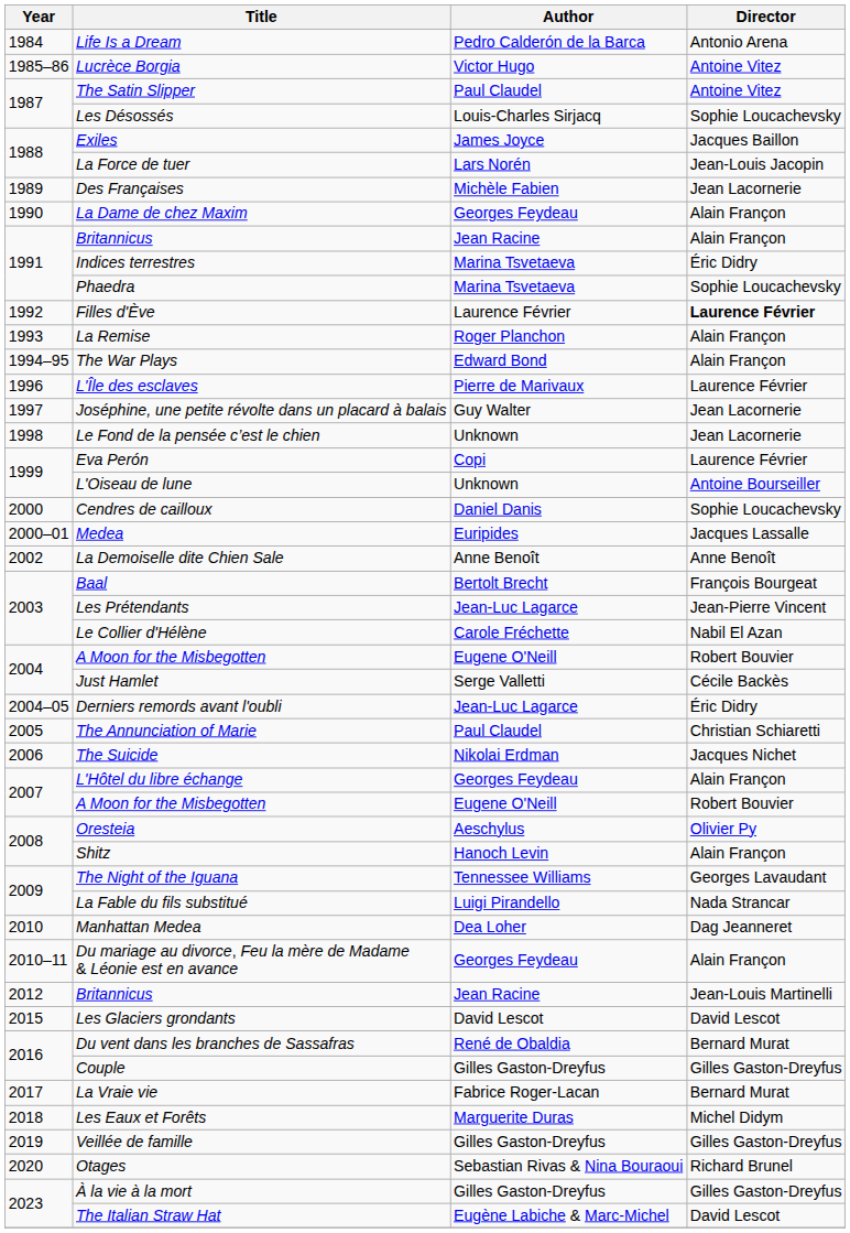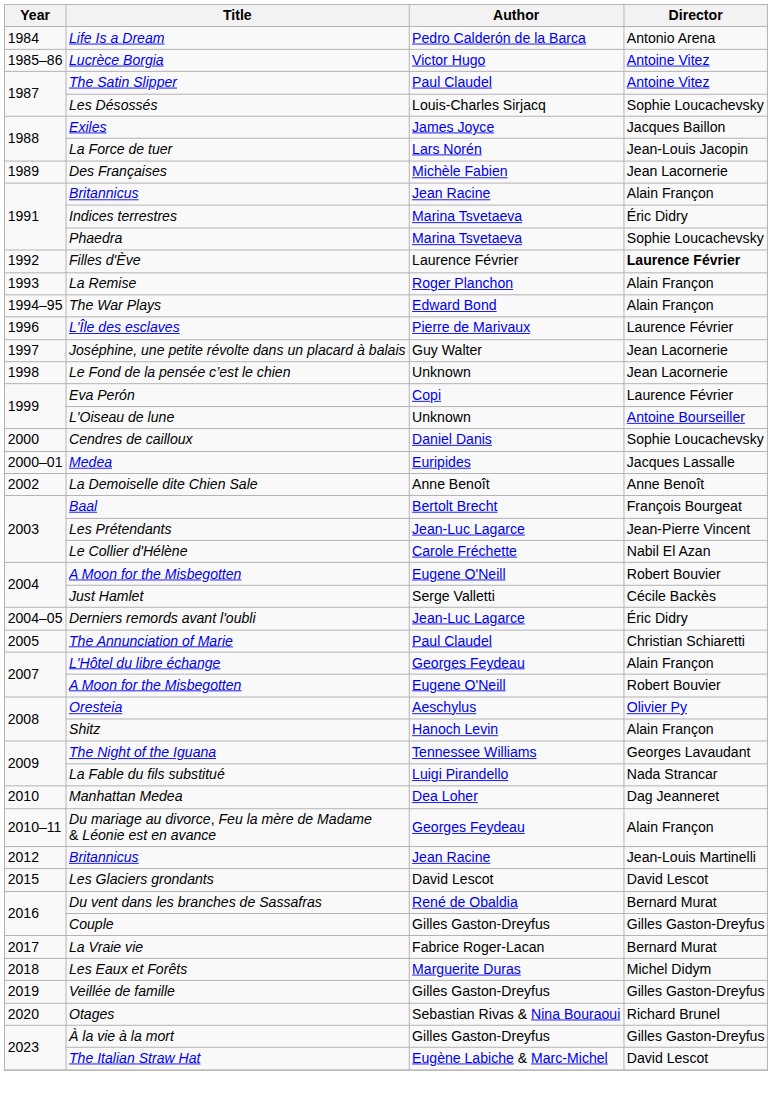 <table class="wikitable">
 <tr>
 <th>Year</th>
 <th>Title</th>
 <th>Author</th>
 <th>Director</th>
 </tr>
 <tr>
 <td>1984</td>
 <td><em><a href='#'>Life Is a Dream</a></em></td>
 <td><a href='#'>Pedro Calderón de la Barca</a></td>
 <td>Antonio Arena</td>
 </tr>
 <tr>
 <td>1985–86</td>
 <td><em><a href='#'>Lucrèce Borgia</a></em></td>
 <td><a href='#'>Victor Hugo</a></td>
 <td><a href='#'>Antoine Vitez</a></td>
 </tr>
 <tr>
 <td rowspan=2>1987</td>
 <td><em><a href='#'>The Satin Slipper</a></em></td>
 <td><a href='#'>Paul Claudel</a></td>
 <td><a href='#'>Antoine Vitez</a></td>
 </tr>
 <tr>
 <td><em>Les Désossés</em></td>
 <td>Louis-Charles Sirjacq</td>
 <td>Sophie Loucachevsky</td>
 </tr>
 <tr>
 <td rowspan=2>1988</td>
 <td><em><a href='#'>Exiles</a></em></td>
 <td><a href='#'>James Joyce</a></td>
 <td>Jacques Baillon</td>
 </tr>
 <tr>
 <td><em>La Force de tuer</em></td>
 <td><a href='#'>Lars Norén</a></td>
 <td>Jean-Louis Jacopin</td>
 </tr>
 <tr>
 <td>1989</td>
 <td><em>Des Françaises</em></td>
 <td><a href='#'>Michèle Fabien</a></td>
 <td>Jean Lacornerie</td>
-</tr>
-<tr>
-<td>1990</td>
-<td><em><a href='#'>La Dame de chez Maxim</a></em></td>
-<td><a href='#'>Georges Feydeau</a></td>
-<td>Alain Françon</td>
 </tr>
 <tr>
 <td rowspan=3>1991</td>
 <td><em><a href='#'>Britannicus</a></em></td>
 <td><a href='#'>Jean Racine</a></td>
 <td>Alain Françon</td>
 </tr>
 <tr>
 <td><em>Indices terrestres</em></td>
 <td><a href='#'>Marina Tsvetaeva</a></td>
 <td>Éric Didry</td>
 </tr>
 <tr>
 <td><em>Phaedra</em></td>
 <td><a href='#'>Marina Tsvetaeva</a></td>
 <td>Sophie Loucachevsky</td>
 </tr>
 <tr>
 <td>1992</td>
 <td><em>Filles d'Ève</em></td>
 <td>Laurence Février</td>
 <td><strong>Laurence Février</strong></td>
 </tr>
 <tr>
 <td>1993</td>
 <td><em>La Remise</em></td>
 <td><a href='#'>Roger Planchon</a></td>
 <td>Alain Françon</td>
 </tr>
 <tr>
 <td>1994–95</td>
 <td><em>The War Plays</em></td>
 <td><a href='#'>Edward Bond</a></td>
 <td>Alain Françon</td>
 </tr>
 <tr>
 <td>1996</td>
 <td><em><a href='#'>L'Île des esclaves</a></em></td>
 <td><a href='#'>Pierre de Marivaux</a></td>
 <td>Laurence Février</td>
 </tr>
 <tr>
 <td>1997</td>
 <td><em>Joséphine, une petite révolte dans un placard à balais</em></td>
 <td>Guy Walter</td>
 <td>Jean Lacornerie</td>
 </tr>
 <tr>
 <td>1998</td>
 <td><em>Le Fond de la pensée c’est le chien</em></td>
 <td>Unknown</td>
 <td>Jean Lacornerie</td>
 </tr>
 <tr>
 <td rowspan=2>1999</td>
 <td><em>Eva Perón</em></td>
 <td><a href='#'>Copi</a></td>
 <td>Laurence Février</td>
 </tr>
 <tr>
 <td><em>L'Oiseau de lune</em></td>
 <td>Unknown</td>
 <td><a href='#'>Antoine Bourseiller</a></td>
 </tr>
 <tr>
 <td>2000</td>
 <td><em>Cendres de cailloux</em></td>
 <td><a href='#'>Daniel Danis</a></td>
 <td>Sophie Loucachevsky</td>
 </tr>
 <tr>
 <td>2000–01</td>
 <td><em><a href='#'>Medea</a></em></td>
 <td><a href='#'>Euripides</a></td>
 <td>Jacques Lassalle</td>
 </tr>
 <tr>
 <td>2002</td>
 <td><em>La Demoiselle dite Chien Sale</em></td>
 <td>Anne Benoît</td>
 <td>Anne Benoît</td>
 </tr>
 <tr>
 <td rowspan=3>2003</td>
 <td><em><a href='#'>Baal</a></em></td>
 <td><a href='#'>Bertolt Brecht</a></td>
 <td>François Bourgeat</td>
 </tr>
 <tr>
 <td><em>Les Prétendants</em></td>
 <td><a href='#'>Jean-Luc Lagarce</a></td>
 <td>Jean-Pierre Vincent</td>
 </tr>
 <tr>
 <td><em>Le Collier d'Hélène</em></td>
 <td><a href='#'>Carole Fréchette</a></td>
 <td>Nabil El Azan</td>
 </tr>
 <tr>
 <td rowspan=2>2004</td>
 <td><em><a href='#'>A Moon for the Misbegotten</a></em></td>
 <td><a href='#'>Eugene O'Neill</a></td>
 <td>Robert Bouvier</td>
 </tr>
 <tr>
 <td><em>Just Hamlet</em></td>
 <td>Serge Valletti</td>
 <td>Cécile Backès</td>
 </tr>
 <tr>
 <td>2004–05</td>
 <td><em>Derniers remords avant l'oubli</em></td>
 <td><a href='#'>Jean-Luc Lagarce</a></td>
 <td>Éric Didry</td>
 </tr>
 <tr>
 <td>2005</td>
 <td><em><a href='#'>The Annunciation of Marie</a></em></td>
 <td><a href='#'>Paul Claudel</a></td>
 <td>Christian Schiaretti</td>
 </tr>
 <tr>
-<td>2006</td>
-<td><em><a href='#'>The Suicide</a></em></td>
-<td><a href='#'>Nikolai Erdman</a></td>
-<td>Jacques Nichet</td>
-</tr>
-<tr>
 <td rowspan=2>2007</td>
 <td><em><a href='#'>L'Hôtel du libre échange</a></em></td>
 <td><a href='#'>Georges Feydeau</a></td>
 <td>Alain Françon</td>
 </tr>
 <tr>
 <td><em><a href='#'>A Moon for the Misbegotten</a></em></td>
 <td><a href='#'>Eugene O'Neill</a></td>
 <td>Robert Bouvier</td>
 </tr>
 <tr>
 <td rowspan=2>2008</td>
 <td><em><a href='#'>Oresteia</a></em></td>
 <td><a href='#'>Aeschylus</a></td>
 <td><a href='#'>Olivier Py</a></td>
 </tr>
 <tr>
 <td><em>Shitz</em></td>
 <td><a href='#'>Hanoch Levin</a></td>
 <td>Alain Françon</td>
 </tr>
 <tr>
 <td rowspan=2>2009</td>
 <td><em><a href='#'>The Night of the Iguana</a></em></td>
 <td><a href='#'>Tennessee Williams</a></td>
 <td>Georges Lavaudant</td>
 </tr>
 <tr>
 <td><em>La Fable du fils substitué</em></td>
 <td><a href='#'>Luigi Pirandello</a></td>
 <td>Nada Strancar</td>
 </tr>
 <tr>
 <td>2010</td>
 <td><em>Manhattan Medea</em></td>
 <td><a href='#'>Dea Loher</a></td>
 <td>Dag Jeanneret</td>
 </tr>
 <tr>
 <td>2010–11</td>
 <td><em>Du mariage au divorce</em>, <em>Feu la mère de Madame</em><br> & <em>Léonie est en avance</em></td>
 <td><a href='#'>Georges Feydeau</a></td>
 <td>Alain Françon</td>
 </tr>
 <tr>
 <td>2012</td>
 <td><em><a href='#'>Britannicus</a></em></td>
 <td><a href='#'>Jean Racine</a></td>
 <td>Jean-Louis Martinelli</td>
 </tr>
 <tr>
 <td>2015</td>
 <td><em>Les Glaciers grondants</em></td>
 <td>David Lescot</td>
 <td>David Lescot</td>
 </tr>
 <tr>
 <td rowspan=2>2016</td>
 <td><em>Du vent dans les branches de Sassafras</em></td>
 <td><a href='#'>René de Obaldia</a></td>
 <td>Bernard Murat</td>
 </tr>
 <tr>
 <td><em>Couple</em></td>
 <td>Gilles Gaston-Dreyfus</td>
 <td>Gilles Gaston-Dreyfus</td>
 </tr>
 <tr>
 <td>2017</td>
 <td><em>La Vraie vie</em></td>
 <td>Fabrice Roger-Lacan</td>
 <td>Bernard Murat</td>
 </tr>
 <tr>
 <td>2018</td>
 <td><em>Les Eaux et Forêts</em></td>
 <td><a href='#'>Marguerite Duras</a></td>
 <td>Michel Didym</td>
 </tr>
 <tr>
 <td>2019</td>
 <td><em>Veillée de famille</em></td>
 <td>Gilles Gaston-Dreyfus</td>
 <td>Gilles Gaston-Dreyfus</td>
 </tr>
 <tr>
 <td>2020</td>
 <td><em>Otages</em></td>
 <td>Sebastian Rivas & <a href='#'>Nina Bouraoui</a></td>
 <td>Richard Brunel</td>
 </tr>
 <tr>
 <td rowspan=2>2023</td>
 <td><em>À la vie à la mort</em></td>
 <td>Gilles Gaston-Dreyfus</td>
 <td>Gilles Gaston-Dreyfus</td>
 </tr>
 <tr>
 <td><em><a href='#'>The Italian Straw Hat</a></em></td>
 <td><a href='#'>Eugène Labiche</a> & <a href='#'>Marc-Michel</a></td>
 <td>David Lescot</td>
 </tr>
 <tr>
 </tr>
 </table>
